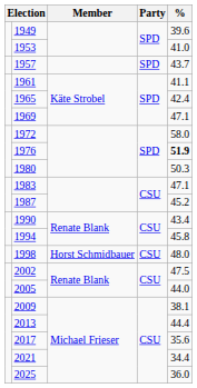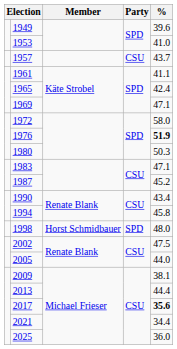 <table class=wikitable>
 <tr>
 <th colspan=2>Election</th>
 <th>Member</th>
 <th>Party</th>
 <th>%</th>
 </tr>
 <tr>
 <td rowspan=2 bgcolor=></td>
 <td><a href='#'>1949</a></td>
 <td rowspan=2></td>
 <td rowspan=2><a href='#'>SPD</a></td>
 <td align=right>39.6</td>
 </tr>
 <tr>
 <td><a href='#'>1953</a></td>
 <td align=right>41.0</td>
 </tr>
 <tr>
 <td bgcolor=></td>
 <td><a href='#'>1957</a></td>
 <td></td>
-<td><a href='#'>SPD</a></td>
+<td><a href='#'>CSU</a></td>
 <td align=right>43.7</td>
 </tr>
 <tr>
 <td rowspan=3 bgcolor=></td>
 <td><a href='#'>1961</a></td>
 <td rowspan=3><a href='#'>Käte Strobel</a></td>
 <td rowspan=3><a href='#'>SPD</a></td>
 <td align=right>41.1</td>
 </tr>
 <tr>
 <td><a href='#'>1965</a></td>
 <td align=right>42.4</td>
 </tr>
 <tr>
 <td><a href='#'>1969</a></td>
 <td align=right>47.1</td>
 </tr>
 <tr>
 <td rowspan=3 bgcolor=></td>
 <td><a href='#'>1972</a></td>
 <td rowspan=3></td>
 <td rowspan=3><a href='#'>SPD</a></td>
 <td align=right>58.0</td>
 </tr>
 <tr>
 <td><a href='#'>1976</a></td>
 <td align=right><strong>51.9</strong></td>
 </tr>
 <tr>
 <td><a href='#'>1980</a></td>
 <td align=right>50.3</td>
 </tr>
 <tr>
 <td rowspan=2 bgcolor=></td>
 <td><a href='#'>1983</a></td>
 <td rowspan=2></td>
 <td rowspan=2><a href='#'>CSU</a></td>
 <td align=right>47.1</td>
 </tr>
 <tr>
 <td><a href='#'>1987</a></td>
 <td align=right>45.2</td>
 </tr>
 <tr>
 <td rowspan=2 bgcolor=></td>
 <td><a href='#'>1990</a></td>
 <td rowspan=2><a href='#'>Renate Blank</a></td>
 <td rowspan=2><a href='#'>CSU</a></td>
 <td align=right>43.4</td>
 </tr>
 <tr>
 <td><a href='#'>1994</a></td>
 <td align=right>45.8</td>
 </tr>
 <tr>
 <td bgcolor=></td>
 <td><a href='#'>1998</a></td>
 <td><a href='#'>Horst Schmidbauer</a></td>
-<td><a href='#'>CSU</a></td>
+<td><a href='#'>SPD</a></td>
 <td align=right>48.0</td>
 </tr>
 <tr>
 <td rowspan=2 bgcolor=></td>
 <td><a href='#'>2002</a></td>
 <td rowspan=2><a href='#'>Renate Blank</a></td>
 <td rowspan=2><a href='#'>CSU</a></td>
 <td align=right>47.5</td>
 </tr>
 <tr>
 <td><a href='#'>2005</a></td>
 <td align=right>44.0</td>
 </tr>
 <tr>
 <td rowspan=5 bgcolor=></td>
 <td><a href='#'>2009</a></td>
 <td rowspan=5><a href='#'>Michael Frieser</a></td>
 <td rowspan=5><a href='#'>CSU</a></td>
 <td align=right>38.1</td>
 </tr>
 <tr>
 <td><a href='#'>2013</a></td>
 <td align=right>44.4</td>
 </tr>
 <tr>
 <td><a href='#'>2017</a></td>
-<td align=right>35.6</td>
+<td align=right><strong>35.6</strong></td>
 </tr>
 <tr>
 <td><a href='#'>2021</a></td>
 <td align=right>34.4</td>
 </tr>
 <tr>
 <td><a href='#'>2025</a></td>
 <td align=right>36.0</td>
 </tr>
 </table>
